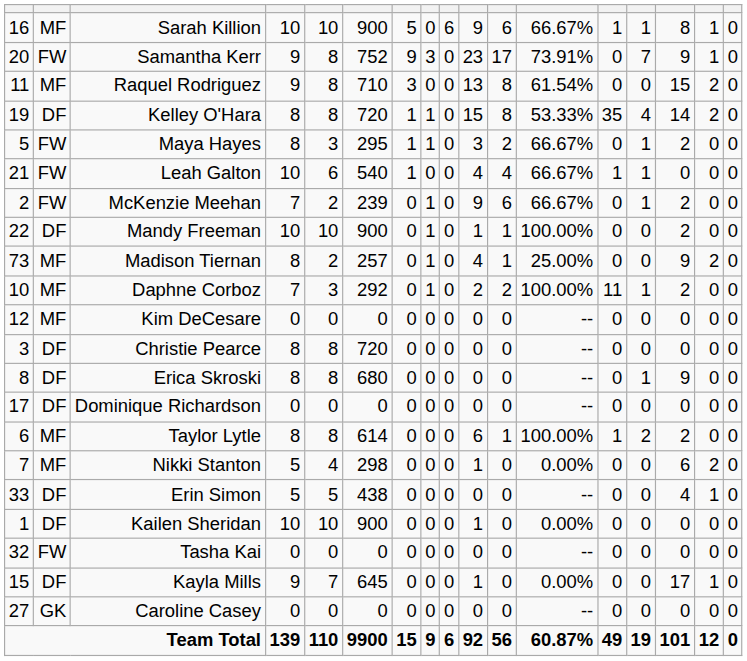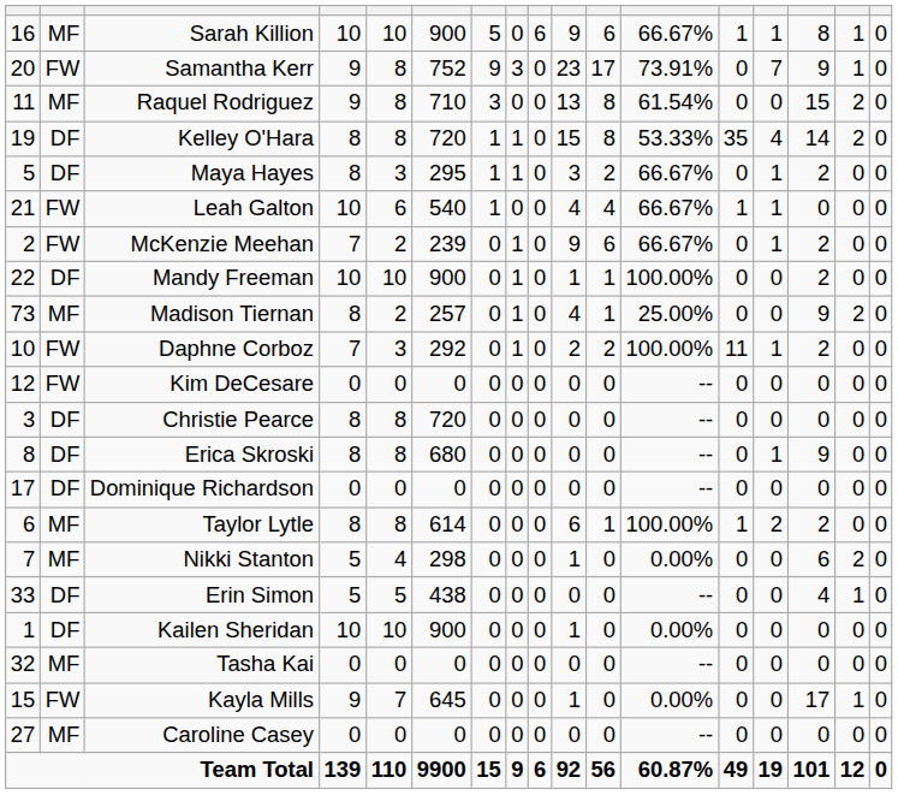 <table class="wikitable sortable" style="text-align: right;">
 <tr>
 <th></th>
 <th></th>
 <th></th>
 <th></th>
 <th></th>
 <th></th>
 <th></th>
 <th></th>
 <th></th>
 <th></th>
 <th></th>
 <th></th>
 <th></th>
 <th></th>
 <th></th>
 <th></th>
 <th></th>
 </tr>
 <tr>
 <td>16</td>
 <td>MF</td>
 <td>Sarah Killion</td>
 <td>10</td>
 <td>10</td>
 <td>900</td>
 <td>5</td>
 <td>0</td>
 <td>6</td>
 <td>9</td>
 <td>6</td>
 <td>66.67%</td>
 <td>1</td>
 <td>1</td>
 <td>8</td>
 <td>1</td>
 <td>0</td>
 </tr>
 <tr>
 <td>20</td>
 <td>FW</td>
 <td>Samantha Kerr</td>
 <td>9</td>
 <td>8</td>
 <td>752</td>
 <td>9</td>
 <td>3</td>
 <td>0</td>
 <td>23</td>
 <td>17</td>
 <td>73.91%</td>
 <td>0</td>
 <td>7</td>
 <td>9</td>
 <td>1</td>
 <td>0</td>
 </tr>
 <tr>
 <td>11</td>
 <td>MF</td>
 <td>Raquel Rodriguez</td>
 <td>9</td>
 <td>8</td>
 <td>710</td>
 <td>3</td>
 <td>0</td>
 <td>0</td>
 <td>13</td>
 <td>8</td>
 <td>61.54%</td>
 <td>0</td>
 <td>0</td>
 <td>15</td>
 <td>2</td>
 <td>0</td>
 </tr>
 <tr>
 <td>19</td>
 <td>DF</td>
 <td>Kelley O'Hara</td>
 <td>8</td>
 <td>8</td>
 <td>720</td>
 <td>1</td>
 <td>1</td>
 <td>0</td>
 <td>15</td>
 <td>8</td>
 <td>53.33%</td>
 <td>35</td>
 <td>4</td>
 <td>14</td>
 <td>2</td>
 <td>0</td>
 </tr>
 <tr>
 <td>5</td>
-<td>FW</td>
+<td>DF</td>
 <td>Maya Hayes</td>
 <td>8</td>
 <td>3</td>
 <td>295</td>
 <td>1</td>
 <td>1</td>
 <td>0</td>
 <td>3</td>
 <td>2</td>
 <td>66.67%</td>
 <td>0</td>
 <td>1</td>
 <td>2</td>
 <td>0</td>
 <td>0</td>
 </tr>
 <tr>
 <td>21</td>
 <td>FW</td>
 <td>Leah Galton</td>
 <td>10</td>
 <td>6</td>
 <td>540</td>
 <td>1</td>
 <td>0</td>
 <td>0</td>
 <td>4</td>
 <td>4</td>
 <td>66.67%</td>
 <td>1</td>
 <td>1</td>
 <td>0</td>
 <td>0</td>
 <td>0</td>
 </tr>
 <tr>
 <td>2</td>
 <td>FW</td>
 <td>McKenzie Meehan</td>
 <td>7</td>
 <td>2</td>
 <td>239</td>
 <td>0</td>
 <td>1</td>
 <td>0</td>
 <td>9</td>
 <td>6</td>
 <td>66.67%</td>
 <td>0</td>
 <td>1</td>
 <td>2</td>
 <td>0</td>
 <td>0</td>
 </tr>
 <tr>
 <td>22</td>
 <td>DF</td>
 <td>Mandy Freeman</td>
 <td>10</td>
 <td>10</td>
 <td>900</td>
 <td>0</td>
 <td>1</td>
 <td>0</td>
 <td>1</td>
 <td>1</td>
 <td>100.00%</td>
 <td>0</td>
 <td>0</td>
 <td>2</td>
 <td>0</td>
 <td>0</td>
 </tr>
 <tr>
 <td>73</td>
 <td>MF</td>
 <td>Madison Tiernan</td>
 <td>8</td>
 <td>2</td>
 <td>257</td>
 <td>0</td>
 <td>1</td>
 <td>0</td>
 <td>4</td>
 <td>1</td>
 <td>25.00%</td>
 <td>0</td>
 <td>0</td>
 <td>9</td>
 <td>2</td>
 <td>0</td>
 </tr>
 <tr>
 <td>10</td>
-<td>MF</td>
+<td>FW</td>
 <td>Daphne Corboz</td>
 <td>7</td>
 <td>3</td>
 <td>292</td>
 <td>0</td>
 <td>1</td>
 <td>0</td>
 <td>2</td>
 <td>2</td>
 <td>100.00%</td>
 <td>11</td>
 <td>1</td>
 <td>2</td>
 <td>0</td>
 <td>0</td>
 </tr>
 <tr>
 <td>12</td>
-<td>MF</td>
+<td>FW</td>
 <td>Kim DeCesare</td>
 <td>0</td>
 <td>0</td>
 <td>0</td>
 <td>0</td>
 <td>0</td>
 <td>0</td>
 <td>0</td>
 <td>0</td>
 <td>--</td>
 <td>0</td>
 <td>0</td>
 <td>0</td>
 <td>0</td>
 <td>0</td>
 </tr>
 <tr>
 <td>3</td>
 <td>DF</td>
 <td>Christie Pearce</td>
 <td>8</td>
 <td>8</td>
 <td>720</td>
 <td>0</td>
 <td>0</td>
 <td>0</td>
 <td>0</td>
 <td>0</td>
 <td>--</td>
 <td>0</td>
 <td>0</td>
 <td>0</td>
 <td>0</td>
 <td>0</td>
 </tr>
 <tr>
 <td>8</td>
 <td>DF</td>
 <td>Erica Skroski</td>
 <td>8</td>
 <td>8</td>
 <td>680</td>
 <td>0</td>
 <td>0</td>
 <td>0</td>
 <td>0</td>
 <td>0</td>
 <td>--</td>
 <td>0</td>
 <td>1</td>
 <td>9</td>
 <td>0</td>
 <td>0</td>
 </tr>
 <tr>
 <td>17</td>
 <td>DF</td>
 <td>Dominique Richardson</td>
 <td>0</td>
 <td>0</td>
 <td>0</td>
 <td>0</td>
 <td>0</td>
 <td>0</td>
 <td>0</td>
 <td>0</td>
 <td>--</td>
 <td>0</td>
 <td>0</td>
 <td>0</td>
 <td>0</td>
 <td>0</td>
 </tr>
 <tr>
 <td>6</td>
 <td>MF</td>
 <td>Taylor Lytle</td>
 <td>8</td>
 <td>8</td>
 <td>614</td>
 <td>0</td>
 <td>0</td>
 <td>0</td>
 <td>6</td>
 <td>1</td>
 <td>100.00%</td>
 <td>1</td>
 <td>2</td>
 <td>2</td>
 <td>0</td>
 <td>0</td>
 </tr>
 <tr>
 <td>7</td>
 <td>MF</td>
 <td>Nikki Stanton</td>
 <td>5</td>
 <td>4</td>
 <td>298</td>
 <td>0</td>
 <td>0</td>
 <td>0</td>
 <td>1</td>
 <td>0</td>
 <td>0.00%</td>
 <td>0</td>
 <td>0</td>
 <td>6</td>
 <td>2</td>
 <td>0</td>
 </tr>
 <tr>
 <td>33</td>
 <td>DF</td>
 <td>Erin Simon</td>
 <td>5</td>
 <td>5</td>
 <td>438</td>
 <td>0</td>
 <td>0</td>
 <td>0</td>
 <td>0</td>
 <td>0</td>
 <td>--</td>
 <td>0</td>
 <td>0</td>
 <td>4</td>
 <td>1</td>
 <td>0</td>
 </tr>
 <tr>
 <td>1</td>
 <td>DF</td>
 <td>Kailen Sheridan</td>
 <td>10</td>
 <td>10</td>
 <td>900</td>
 <td>0</td>
 <td>0</td>
 <td>0</td>
 <td>1</td>
 <td>0</td>
 <td>0.00%</td>
 <td>0</td>
 <td>0</td>
 <td>0</td>
 <td>0</td>
 <td>0</td>
 </tr>
 <tr>
 <td>32</td>
-<td>FW</td>
+<td>MF</td>
 <td>Tasha Kai</td>
 <td>0</td>
 <td>0</td>
 <td>0</td>
 <td>0</td>
 <td>0</td>
 <td>0</td>
 <td>0</td>
 <td>0</td>
 <td>--</td>
 <td>0</td>
 <td>0</td>
 <td>0</td>
 <td>0</td>
 <td>0</td>
 </tr>
 <tr>
 <td>15</td>
-<td>DF</td>
+<td>FW</td>
 <td>Kayla Mills</td>
 <td>9</td>
 <td>7</td>
 <td>645</td>
 <td>0</td>
 <td>0</td>
 <td>0</td>
 <td>1</td>
 <td>0</td>
 <td>0.00%</td>
 <td>0</td>
 <td>0</td>
 <td>17</td>
 <td>1</td>
 <td>0</td>
 </tr>
 <tr>
 <td>27</td>
-<td>GK</td>
+<td>MF</td>
 <td>Caroline Casey</td>
 <td>0</td>
 <td>0</td>
 <td>0</td>
 <td>0</td>
 <td>0</td>
 <td>0</td>
 <td>0</td>
 <td>0</td>
 <td>--</td>
 <td>0</td>
 <td>0</td>
 <td>0</td>
 <td>0</td>
 <td>0</td>
 </tr>
 <tr class=sortbottom style="font-weight:bold;">
 <td colspan=3>Team Total</td>
 <td>139</td>
 <td>110</td>
 <td>9900</td>
 <td>15</td>
 <td>9</td>
 <td>6</td>
 <td>92</td>
 <td>56</td>
 <td>60.87%</td>
 <td>49</td>
 <td>19</td>
 <td>101</td>
 <td>12</td>
 <td>0</td>
 </tr>
 </table>
